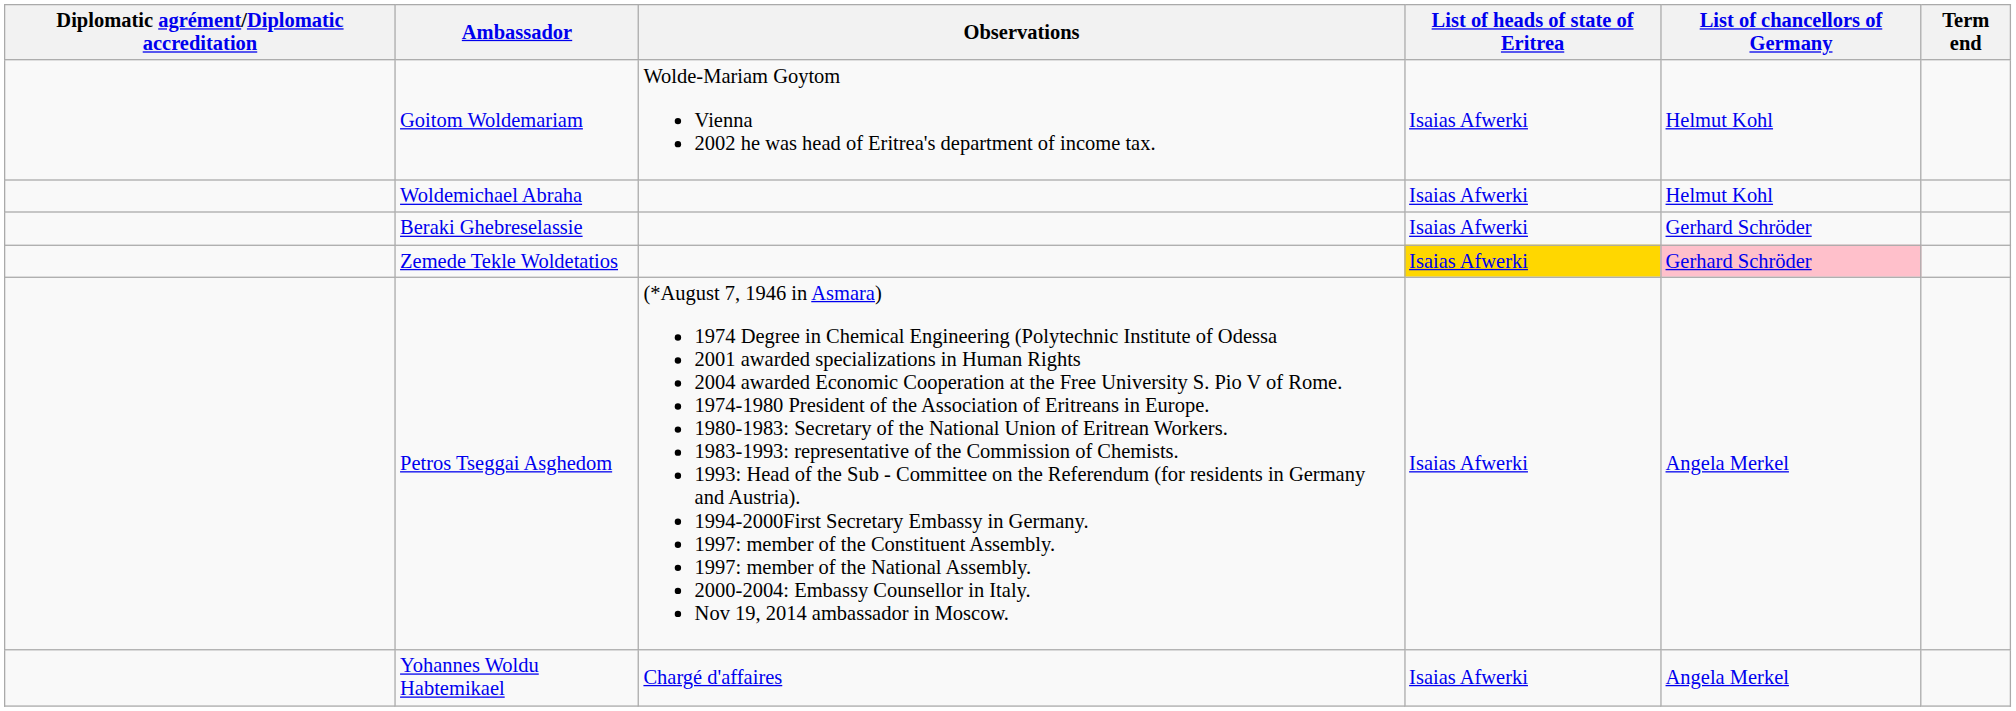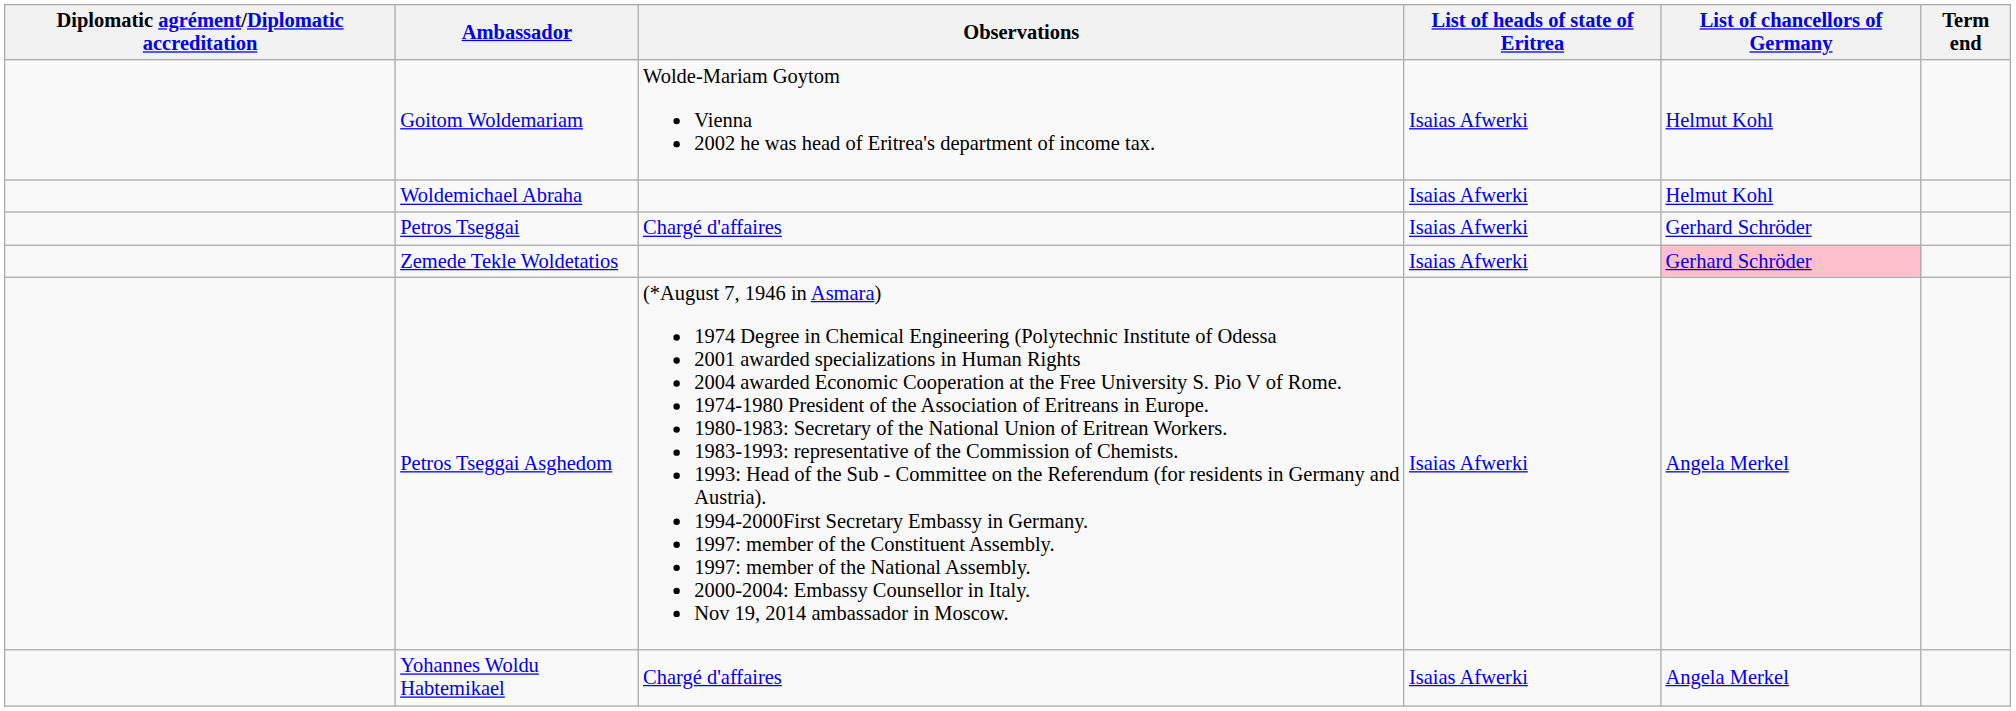 <table class="wikitable sortable">
 <tr>
 <th>Diplomatic <a href='#'>agrément</a>/<a href='#'>Diplomatic accreditation</a></th>
 <th><a href='#'>Ambassador</a></th>
 <th>Observations</th>
 <th><a href='#'>List of heads of state of Eritrea</a></th>
 <th><a href='#'>List of chancellors of Germany</a></th>
 <th>Term end</th>
 </tr>
 <tr>
 <td></td>
 <td><a href='#'>Goitom Woldemariam</a></td>
 <td>Wolde-Mariam Goytom<br><ul><li> Vienna</li><li>2002 he was head of Eritrea's department of income tax.</li></ul></td>
 <td><a href='#'>Isaias Afwerki</a></td>
 <td><a href='#'>Helmut Kohl</a></td>
 <td></td>
 </tr>
 <tr>
 <td></td>
 <td><a href='#'>Woldemichael Abraha</a></td>
 <td></td>
 <td><a href='#'>Isaias Afwerki</a></td>
 <td><a href='#'>Helmut Kohl</a></td>
 <td></td>
 </tr>
 <tr>
 <td></td>
-<td><a href='#'>Beraki Ghebreselassie</a></td>
-<td></td>
+<td><a href='#'>Petros Tseggai</a></td>
+<td><a href='#'>Chargé d'affaires</a></td>
 <td><a href='#'>Isaias Afwerki</a></td>
 <td><a href='#'>Gerhard Schröder</a></td>
 <td></td>
 </tr>
 <tr>
 <td></td>
 <td><a href='#'>Zemede Tekle Woldetatios</a></td>
 <td></td>
-<td style="background: gold;"><a href='#'>Isaias Afwerki</a></td>
+<td><a href='#'>Isaias Afwerki</a></td>
 <td style="background: pink;"><a href='#'>Gerhard Schröder</a></td>
 <td></td>
 </tr>
 <tr>
 <td></td>
 <td><a href='#'>Petros Tseggai Asghedom</a></td>
 <td>(*August 7, 1946 in <a href='#'>Asmara</a>)<br><ul><li>1974 Degree in Chemical Engineering (Polytechnic Institute of Odessa</li><li>2001 awarded specializations in Human Rights</li><li>2004  awarded Economic Cooperation at the Free University S. Pio V of Rome.</li><li>1974-1980 President of the Association of Eritreans in Europe.</li><li>1980-1983: Secretary of the National Union of Eritrean Workers.</li><li>1983-1993: representative of the Commission of Chemists.</li><li>1993: Head of the Sub - Committee on the Referendum (for residents in Germany and Austria).</li><li>1994-2000First Secretary Embassy in Germany.</li><li>1997: member of the Constituent Assembly.</li><li>1997: member of the National Assembly.</li><li>2000-2004: Embassy Counsellor in Italy.</li><li>Nov 19, 2014 ambassador in Moscow.</li></ul></td>
 <td><a href='#'>Isaias Afwerki</a></td>
 <td><a href='#'>Angela Merkel</a></td>
 <td></td>
 </tr>
 <tr>
 <td></td>
 <td><a href='#'>Yohannes Woldu Habtemikael</a></td>
 <td><a href='#'>Chargé d'affaires</a></td>
 <td><a href='#'>Isaias Afwerki</a></td>
 <td><a href='#'>Angela Merkel</a></td>
 <td></td>
 </tr>
 </table>
